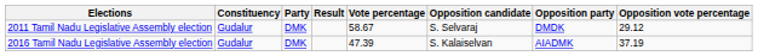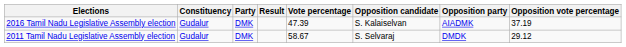 <table class="sortable wikitable"style="font-size: 85%">
 <tr>
 <th>Elections</th>
 <th>Constituency</th>
 <th>Party</th>
 <th>Result</th>
 <th>Vote percentage</th>
 <th>Opposition candidate</th>
 <th>Opposition party</th>
 <th>Opposition vote percentage</th>
 </tr>
 <tr>
+<td><a href='#'>2016 Tamil Nadu Legislative Assembly election</a></td>
+<td><a href='#'>Gudalur</a></td>
+<td><a href='#'>DMK</a></td>
+<td></td>
+<td>47.39</td>
+<td>S. Kalaiselvan</td>
+<td><a href='#'>AIADMK</a></td>
+<td>37.19</td>
+</tr>
+<tr>
 <td><a href='#'>2011 Tamil Nadu Legislative Assembly election</a></td>
 <td><a href='#'>Gudalur</a></td>
 <td><a href='#'>DMK</a></td>
 <td></td>
 <td>58.67</td>
 <td>S. Selvaraj</td>
 <td><a href='#'>DMDK</a></td>
 <td>29.12</td>
 </tr>
-<tr>
-<td><a href='#'>2016 Tamil Nadu Legislative Assembly election</a></td>
-<td><a href='#'>Gudalur</a></td>
-<td><a href='#'>DMK</a></td>
-<td></td>
-<td>47.39</td>
-<td>S. Kalaiselvan</td>
-<td><a href='#'>AIADMK</a></td>
-<td>37.19</td>
-</tr>
 </table>
